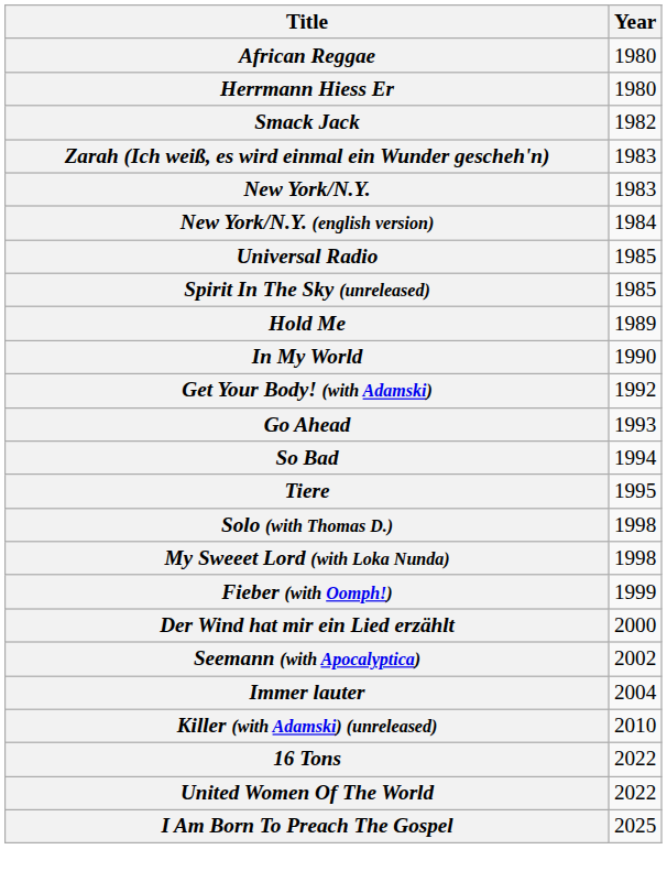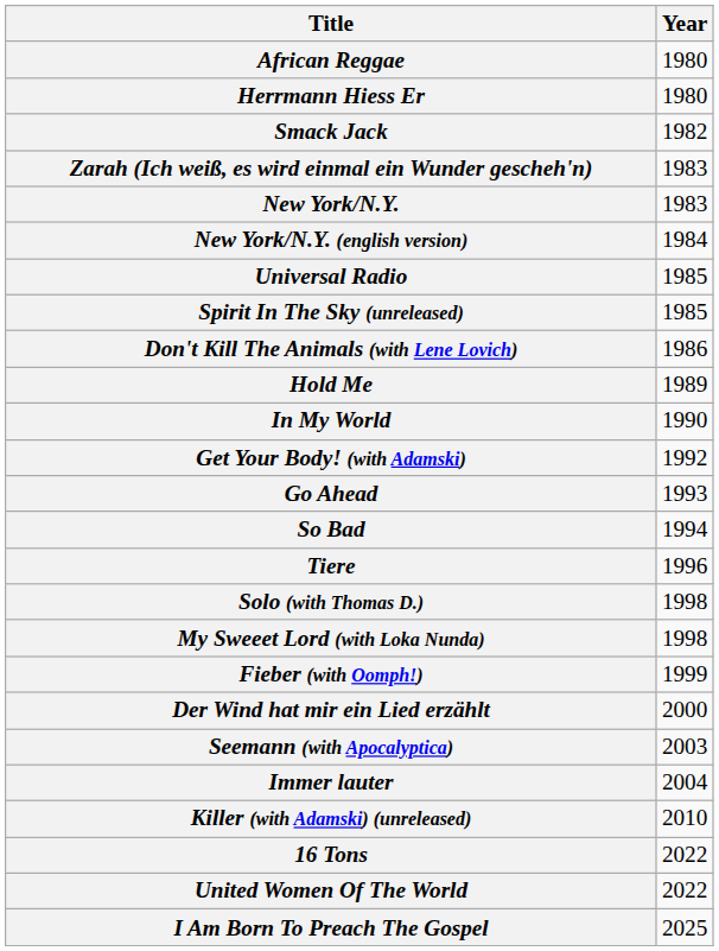 <table class="wikitable plainrowheaders">
 <tr>
 <th scope="col" width="450">Title</th>
 <th scope="col">Year</th>
 </tr>
 <tr>
 <th scope="row"><em>African Reggae</em></th>
 <td>1980</td>
 </tr>
 <tr>
 <th scope="row"><em>Herrmann Hiess Er</em></th>
 <td>1980</td>
 </tr>
 <tr>
 <th scope="row"><em>Smack Jack</em></th>
 <td>1982</td>
 </tr>
 <tr>
 <th scope="row"><em>Zarah (Ich weiß, es wird einmal ein Wunder gescheh'n)</em></th>
 <td>1983</td>
 </tr>
 <tr>
 <th scope="row"><em>New York/N.Y.</em></th>
 <td>1983</td>
 </tr>
 <tr>
 <th scope="row"><em>New York/N.Y. <small>(english version)</small></em></th>
 <td>1984</td>
 </tr>
 <tr>
 <th scope="row"><em>Universal Radio</em></th>
 <td>1985</td>
 </tr>
 <tr>
 <th scope="row"><em>Spirit In The Sky <small>(unreleased)</small></em></th>
 <td>1985</td>
 </tr>
 <tr>
+<th scope="row"><em>Don't Kill The Animals <small>(with <a href='#'>Lene Lovich</a>)</small></em></th>
+<td>1986</td>
+</tr>
+<tr>
 <th scope="row"><em>Hold Me</em></th>
 <td>1989</td>
 </tr>
 <tr>
 <th scope="row"><em>In My World</em></th>
 <td>1990</td>
 </tr>
 <tr>
 <th scope="row"><em>Get Your Body! <small>(with <a href='#'>Adamski</a>)</small></em></th>
 <td>1992</td>
 </tr>
 <tr>
 <th scope="row"><em>Go Ahead</em></th>
 <td>1993</td>
 </tr>
 <tr>
 <th scope="row"><em>So Bad</em></th>
 <td>1994</td>
 </tr>
 <tr>
 <th scope="row"><em>Tiere</em></th>
-<td>1995</td>
+<td>1996</td>
 </tr>
 <tr>
 <th scope="row"><em>Solo <small>(with Thomas D.)</small></em></th>
 <td>1998</td>
 </tr>
 <tr>
 <th scope="row"><em>My Sweeet Lord <small>(with Loka Nunda)</small></em></th>
 <td>1998</td>
 </tr>
 <tr>
 <th scope="row"><em>Fieber <small>(with <a href='#'>Oomph!</a>)</small></em></th>
 <td>1999</td>
 </tr>
 <tr>
 <th scope="row"><em>Der Wind hat mir ein Lied erzählt</em></th>
 <td>2000</td>
 </tr>
 <tr>
 <th scope="row"><em>Seemann <small>(with <a href='#'>Apocalyptica</a>)</small></em></th>
-<td>2002</td>
+<td>2003</td>
 </tr>
 <tr>
 <th scope="row"><em>Immer lauter</em></th>
 <td>2004</td>
 </tr>
 <tr>
 <th scope="row"><em>Killer <small>(with <a href='#'>Adamski</a>) (unreleased)</small></em></th>
 <td>2010</td>
 </tr>
 <tr>
 <th scope="row"><em>16 Tons</em></th>
 <td>2022</td>
 </tr>
 <tr>
 <th scope="row"><em>United Women Of The World</em></th>
 <td>2022</td>
 </tr>
 <tr>
 <th scope="row"><em>I Am Born To Preach The Gospel</em></th>
 <td>2025</td>
 </tr>
 </table>
